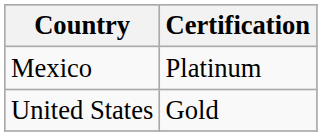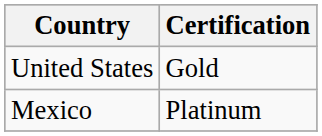 <table class="wikitable">
 <tr>
 <th>Country</th>
 <th>Certification</th>
 </tr>
 <tr>
+<td>United States</td>
+<td>Gold</td>
+</tr>
+<tr>
 <td>Mexico</td>
 <td>Platinum</td>
 </tr>
-<tr>
-<td>United States</td>
-<td>Gold</td>
-</tr>
 </table>
